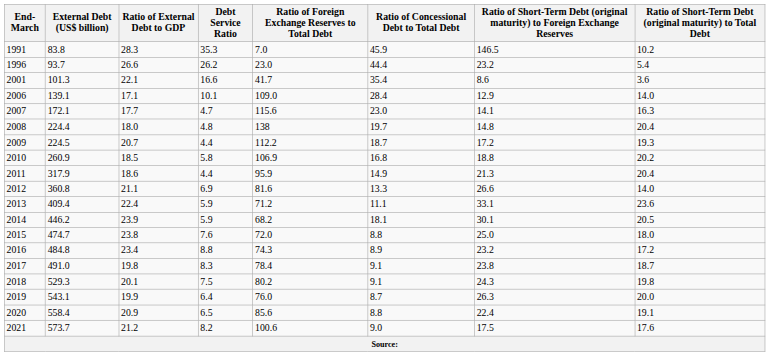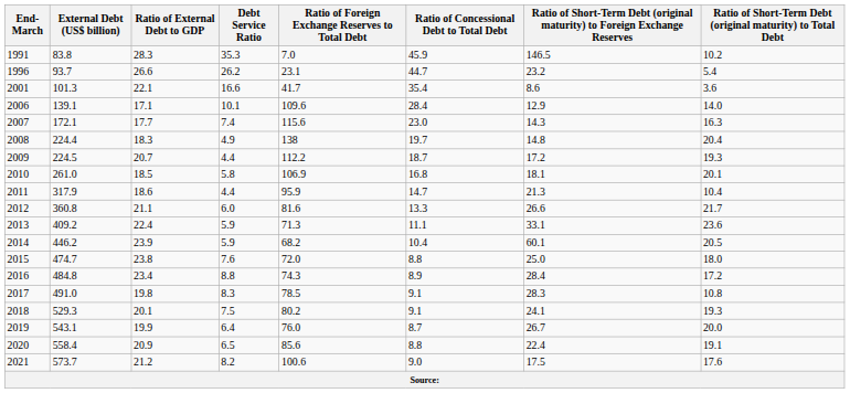 <table class="wikitable">
 <tr>
 <th>End-March</th>
 <th>External Debt (US$ billion)</th>
 <th>Ratio of External Debt to GDP</th>
 <th>Debt Service Ratio</th>
 <th>Ratio of Foreign Exchange Reserves to Total Debt</th>
 <th>Ratio of Concessional Debt to Total Debt</th>
 <th>Ratio of Short-Term Debt (original maturity) to Foreign Exchange Reserves</th>
 <th>Ratio of Short-Term Debt (original maturity) to Total Debt</th>
 </tr>
 <tr>
 <td>1991</td>
 <td>83.8</td>
 <td>28.3</td>
 <td>35.3</td>
 <td>7.0</td>
 <td>45.9</td>
 <td>146.5</td>
 <td>10.2</td>
 </tr>
 <tr>
 <td>1996</td>
 <td>93.7</td>
 <td>26.6</td>
 <td>26.2</td>
-<td>23.0</td>
-<td>44.4</td>
+<td>23.1</td>
+<td>44.7</td>
 <td>23.2</td>
 <td>5.4</td>
 </tr>
 <tr>
 <td>2001</td>
 <td>101.3</td>
 <td>22.1</td>
 <td>16.6</td>
 <td>41.7</td>
 <td>35.4</td>
 <td>8.6</td>
 <td>3.6</td>
 </tr>
 <tr>
 <td>2006</td>
 <td>139.1</td>
 <td>17.1</td>
 <td>10.1</td>
-<td>109.0</td>
+<td>109.6</td>
 <td>28.4</td>
 <td>12.9</td>
 <td>14.0</td>
 </tr>
 <tr>
 <td>2007</td>
 <td>172.1</td>
 <td>17.7</td>
-<td>4.7</td>
+<td>7.4</td>
 <td>115.6</td>
 <td>23.0</td>
-<td>14.1</td>
+<td>14.3</td>
 <td>16.3</td>
 </tr>
 <tr>
 <td>2008</td>
 <td>224.4</td>
-<td>18.0</td>
-<td>4.8</td>
+<td>18.3</td>
+<td>4.9</td>
 <td>138</td>
 <td>19.7</td>
 <td>14.8</td>
 <td>20.4</td>
 </tr>
 <tr>
 <td>2009</td>
 <td>224.5</td>
 <td>20.7</td>
 <td>4.4</td>
 <td>112.2</td>
 <td>18.7</td>
 <td>17.2</td>
 <td>19.3</td>
 </tr>
 <tr>
 <td>2010</td>
-<td>260.9</td>
+<td>261.0</td>
 <td>18.5</td>
 <td>5.8</td>
 <td>106.9</td>
 <td>16.8</td>
-<td>18.8</td>
-<td>20.2</td>
+<td>18.1</td>
+<td>20.1</td>
 </tr>
 <tr>
 <td>2011</td>
 <td>317.9</td>
 <td>18.6</td>
 <td>4.4</td>
 <td>95.9</td>
-<td>14.9</td>
+<td>14.7</td>
 <td>21.3</td>
-<td>20.4</td>
+<td>10.4</td>
 </tr>
 <tr>
 <td>2012</td>
 <td>360.8</td>
 <td>21.1</td>
-<td>6.9</td>
+<td>6.0</td>
 <td>81.6</td>
 <td>13.3</td>
 <td>26.6</td>
-<td>14.0</td>
+<td>21.7</td>
 </tr>
 <tr>
 <td>2013</td>
-<td>409.4</td>
+<td>409.2</td>
 <td>22.4</td>
 <td>5.9</td>
-<td>71.2</td>
+<td>71.3</td>
 <td>11.1</td>
 <td>33.1</td>
 <td>23.6</td>
 </tr>
 <tr>
 <td>2014</td>
 <td>446.2</td>
 <td>23.9</td>
 <td>5.9</td>
 <td>68.2</td>
-<td>18.1</td>
-<td>30.1</td>
+<td>10.4</td>
+<td>60.1</td>
 <td>20.5</td>
 </tr>
 <tr>
 <td>2015</td>
 <td>474.7</td>
 <td>23.8</td>
 <td>7.6</td>
 <td>72.0</td>
 <td>8.8</td>
 <td>25.0</td>
 <td>18.0</td>
 </tr>
 <tr>
 <td>2016</td>
 <td>484.8</td>
 <td>23.4</td>
 <td>8.8</td>
 <td>74.3</td>
 <td>8.9</td>
-<td>23.2</td>
+<td>28.4</td>
 <td>17.2</td>
 </tr>
 <tr>
 <td>2017</td>
 <td>491.0</td>
 <td>19.8</td>
 <td>8.3</td>
-<td>78.4</td>
+<td>78.5</td>
 <td>9.1</td>
-<td>23.8</td>
-<td>18.7</td>
+<td>28.3</td>
+<td>10.8</td>
 </tr>
 <tr>
 <td>2018</td>
 <td>529.3</td>
 <td>20.1</td>
 <td>7.5</td>
 <td>80.2</td>
 <td>9.1</td>
-<td>24.3</td>
-<td>19.8</td>
+<td>24.1</td>
+<td>19.3</td>
 </tr>
 <tr>
 <td>2019</td>
 <td>543.1</td>
 <td>19.9</td>
 <td>6.4</td>
 <td>76.0</td>
 <td>8.7</td>
-<td>26.3</td>
+<td>26.7</td>
 <td>20.0</td>
 </tr>
 <tr>
 <td>2020</td>
 <td>558.4</td>
 <td>20.9</td>
 <td>6.5</td>
 <td>85.6</td>
 <td>8.8</td>
 <td>22.4</td>
 <td>19.1</td>
 </tr>
 <tr>
 <td>2021</td>
 <td>573.7</td>
 <td>21.2</td>
 <td>8.2</td>
 <td>100.6</td>
 <td>9.0</td>
 <td>17.5</td>
 <td>17.6</td>
 </tr>
 <tr>
 <th colspan="8" style="text-align center;"><small>Source:</small></th>
 </tr>
 </table>
